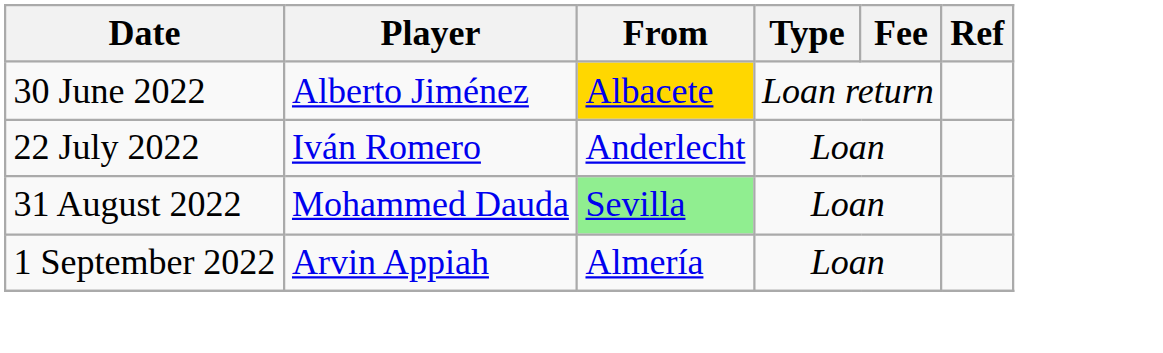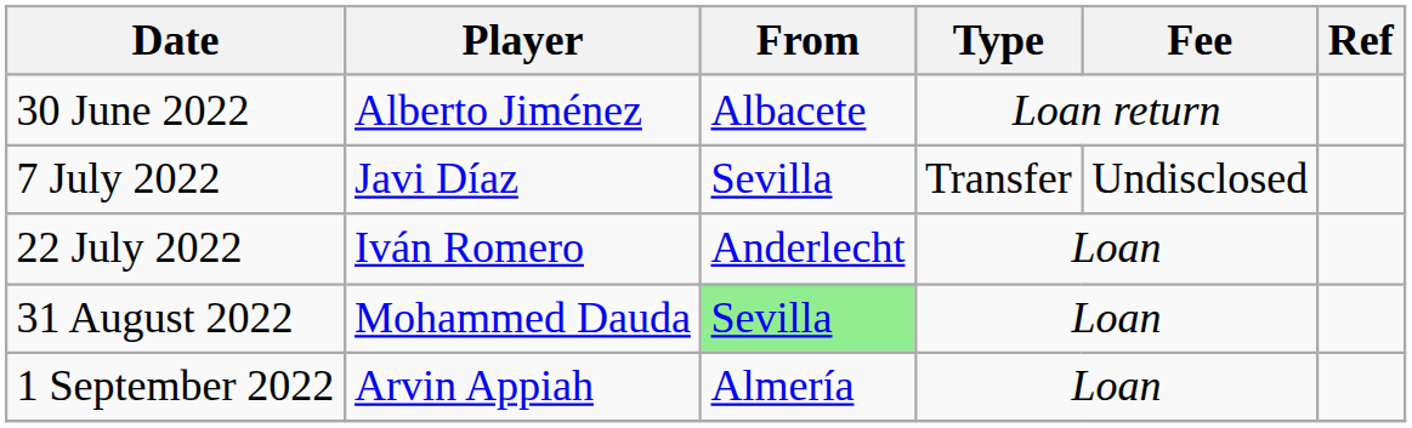 <table class="wikitable">
 <tr>
 <th>Date</th>
 <th>Player</th>
 <th>From</th>
 <th>Type</th>
 <th>Fee</th>
 <th>Ref</th>
 </tr>
 <tr>
 <td>30 June 2022</td>
 <td> <a href='#'>Alberto Jiménez</a></td>
-<td style="background: gold;"><a href='#'>Albacete</a></td>
+<td><a href='#'>Albacete</a></td>
 <td colspan=2 align=center><em>Loan return</em></td>
+<td align=center></td>
+</tr>
+<tr>
+<td>7 July 2022</td>
+<td> <a href='#'>Javi Díaz</a></td>
+<td><a href='#'>Sevilla</a></td>
+<td align=center>Transfer</td>
+<td align=center>Undisclosed</td>
 <td align=center></td>
 </tr>
 <tr>
 <td>22 July 2022</td>
 <td> <a href='#'>Iván Romero</a></td>
 <td> <a href='#'>Anderlecht</a></td>
 <td colspan=2 align=center><em>Loan</em></td>
 <td align=center></td>
 </tr>
 <tr>
 <td>31 August 2022</td>
 <td> <a href='#'>Mohammed Dauda</a></td>
 <td style="background: lightgreen;"><a href='#'>Sevilla</a></td>
 <td colspan="2" align=center><em>Loan</em></td>
 <td align=center></td>
 </tr>
 <tr>
 <td>1 September 2022</td>
 <td> <a href='#'>Arvin Appiah</a></td>
 <td><a href='#'>Almería</a></td>
 <td colspan=2 align=center><em>Loan</em></td>
 <td align=center></td>
 </tr>
 <tr>
 </tr>
 </table>
